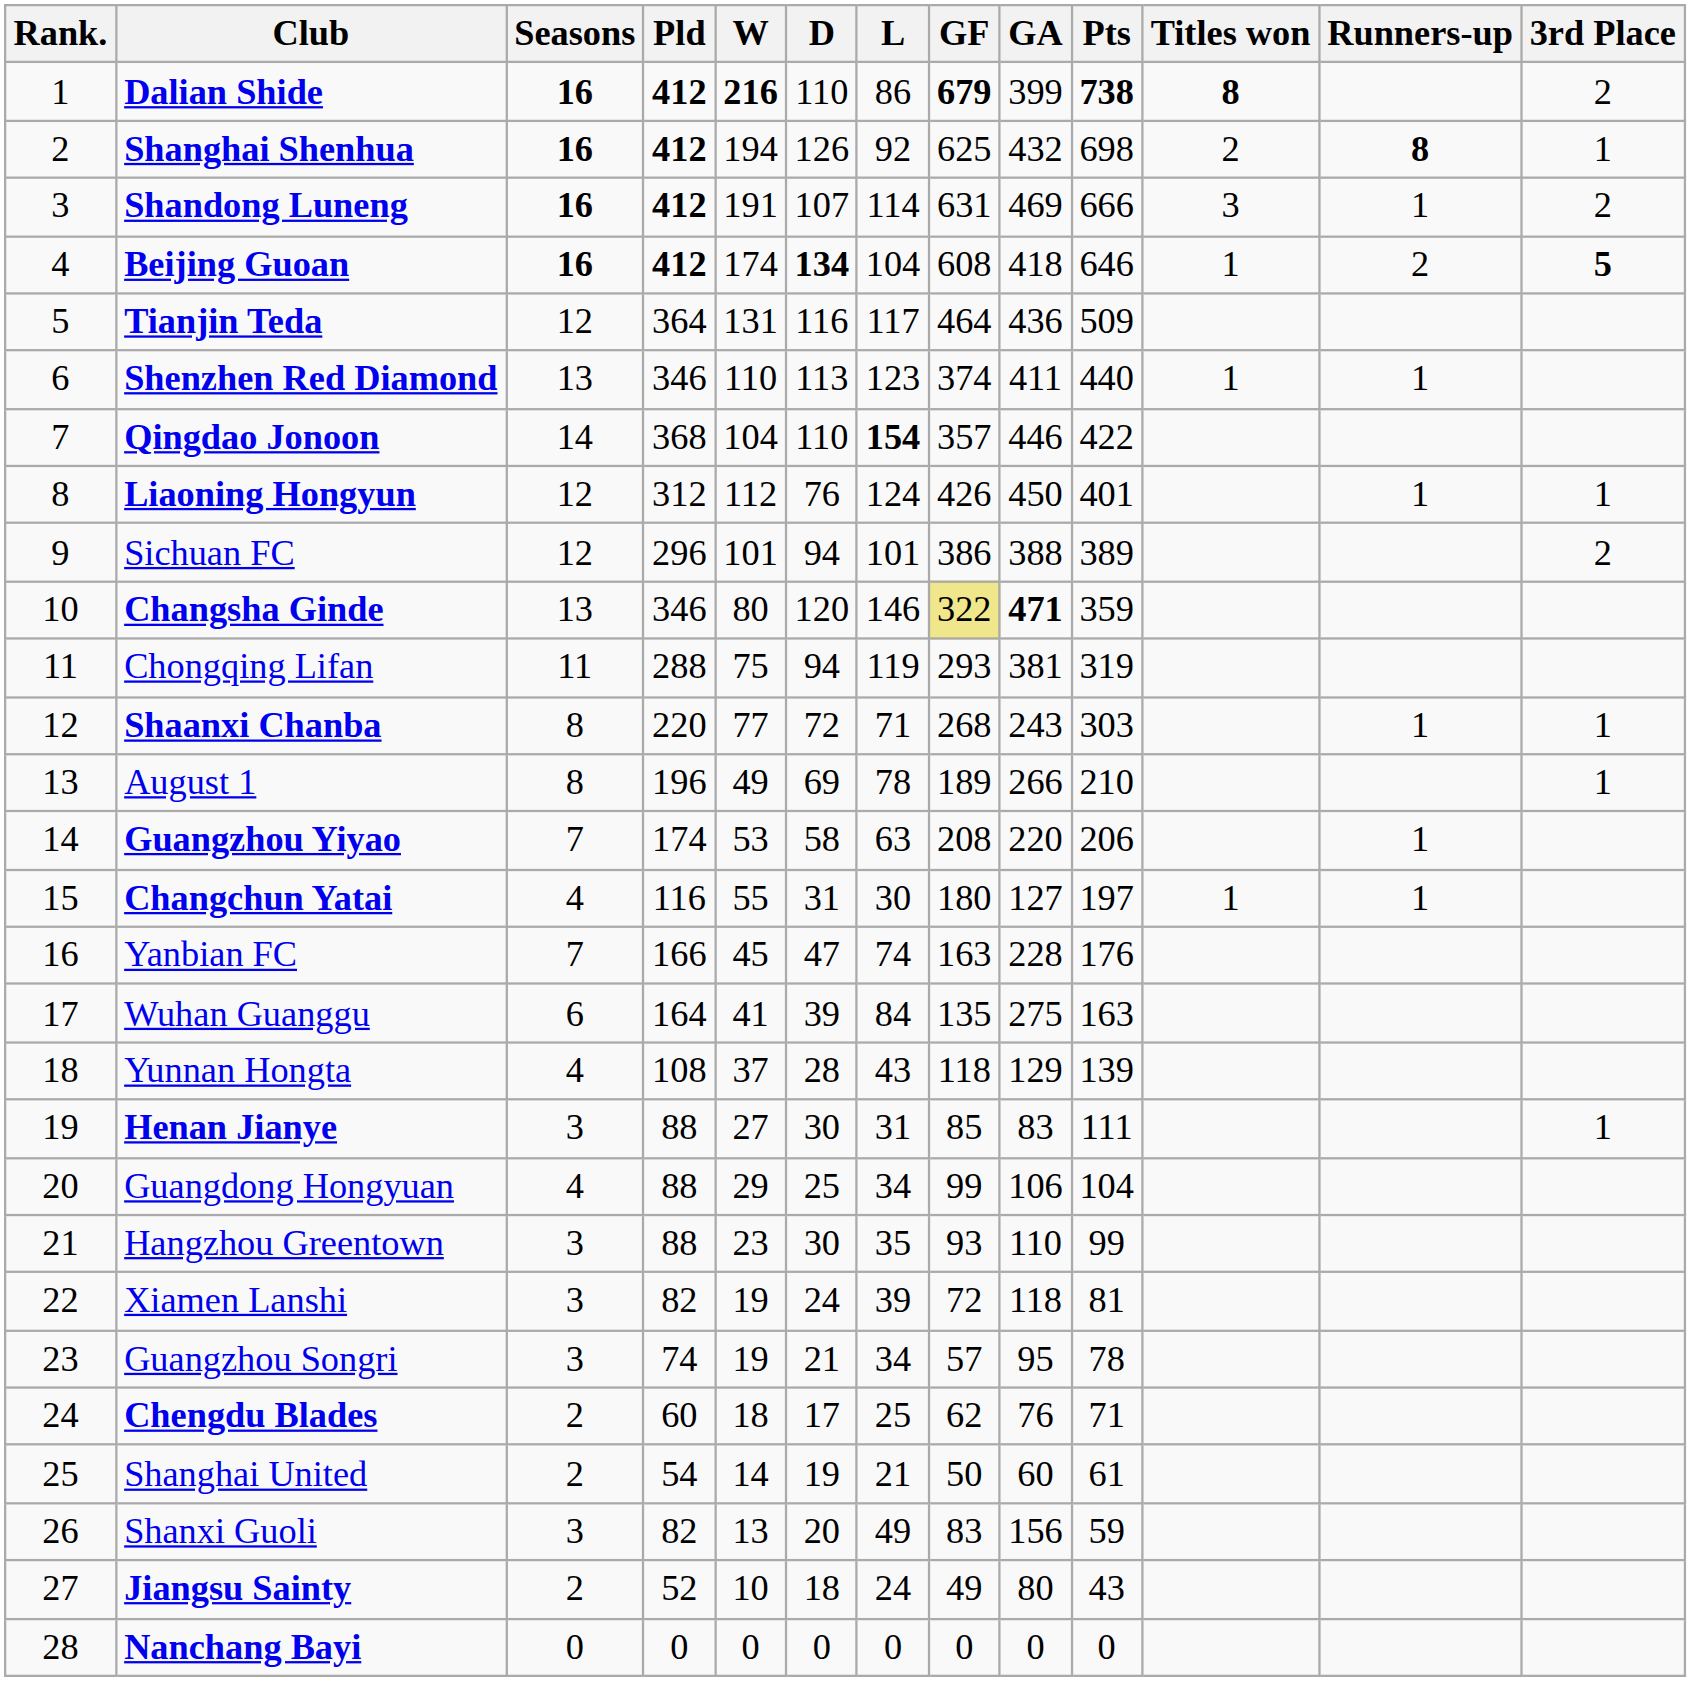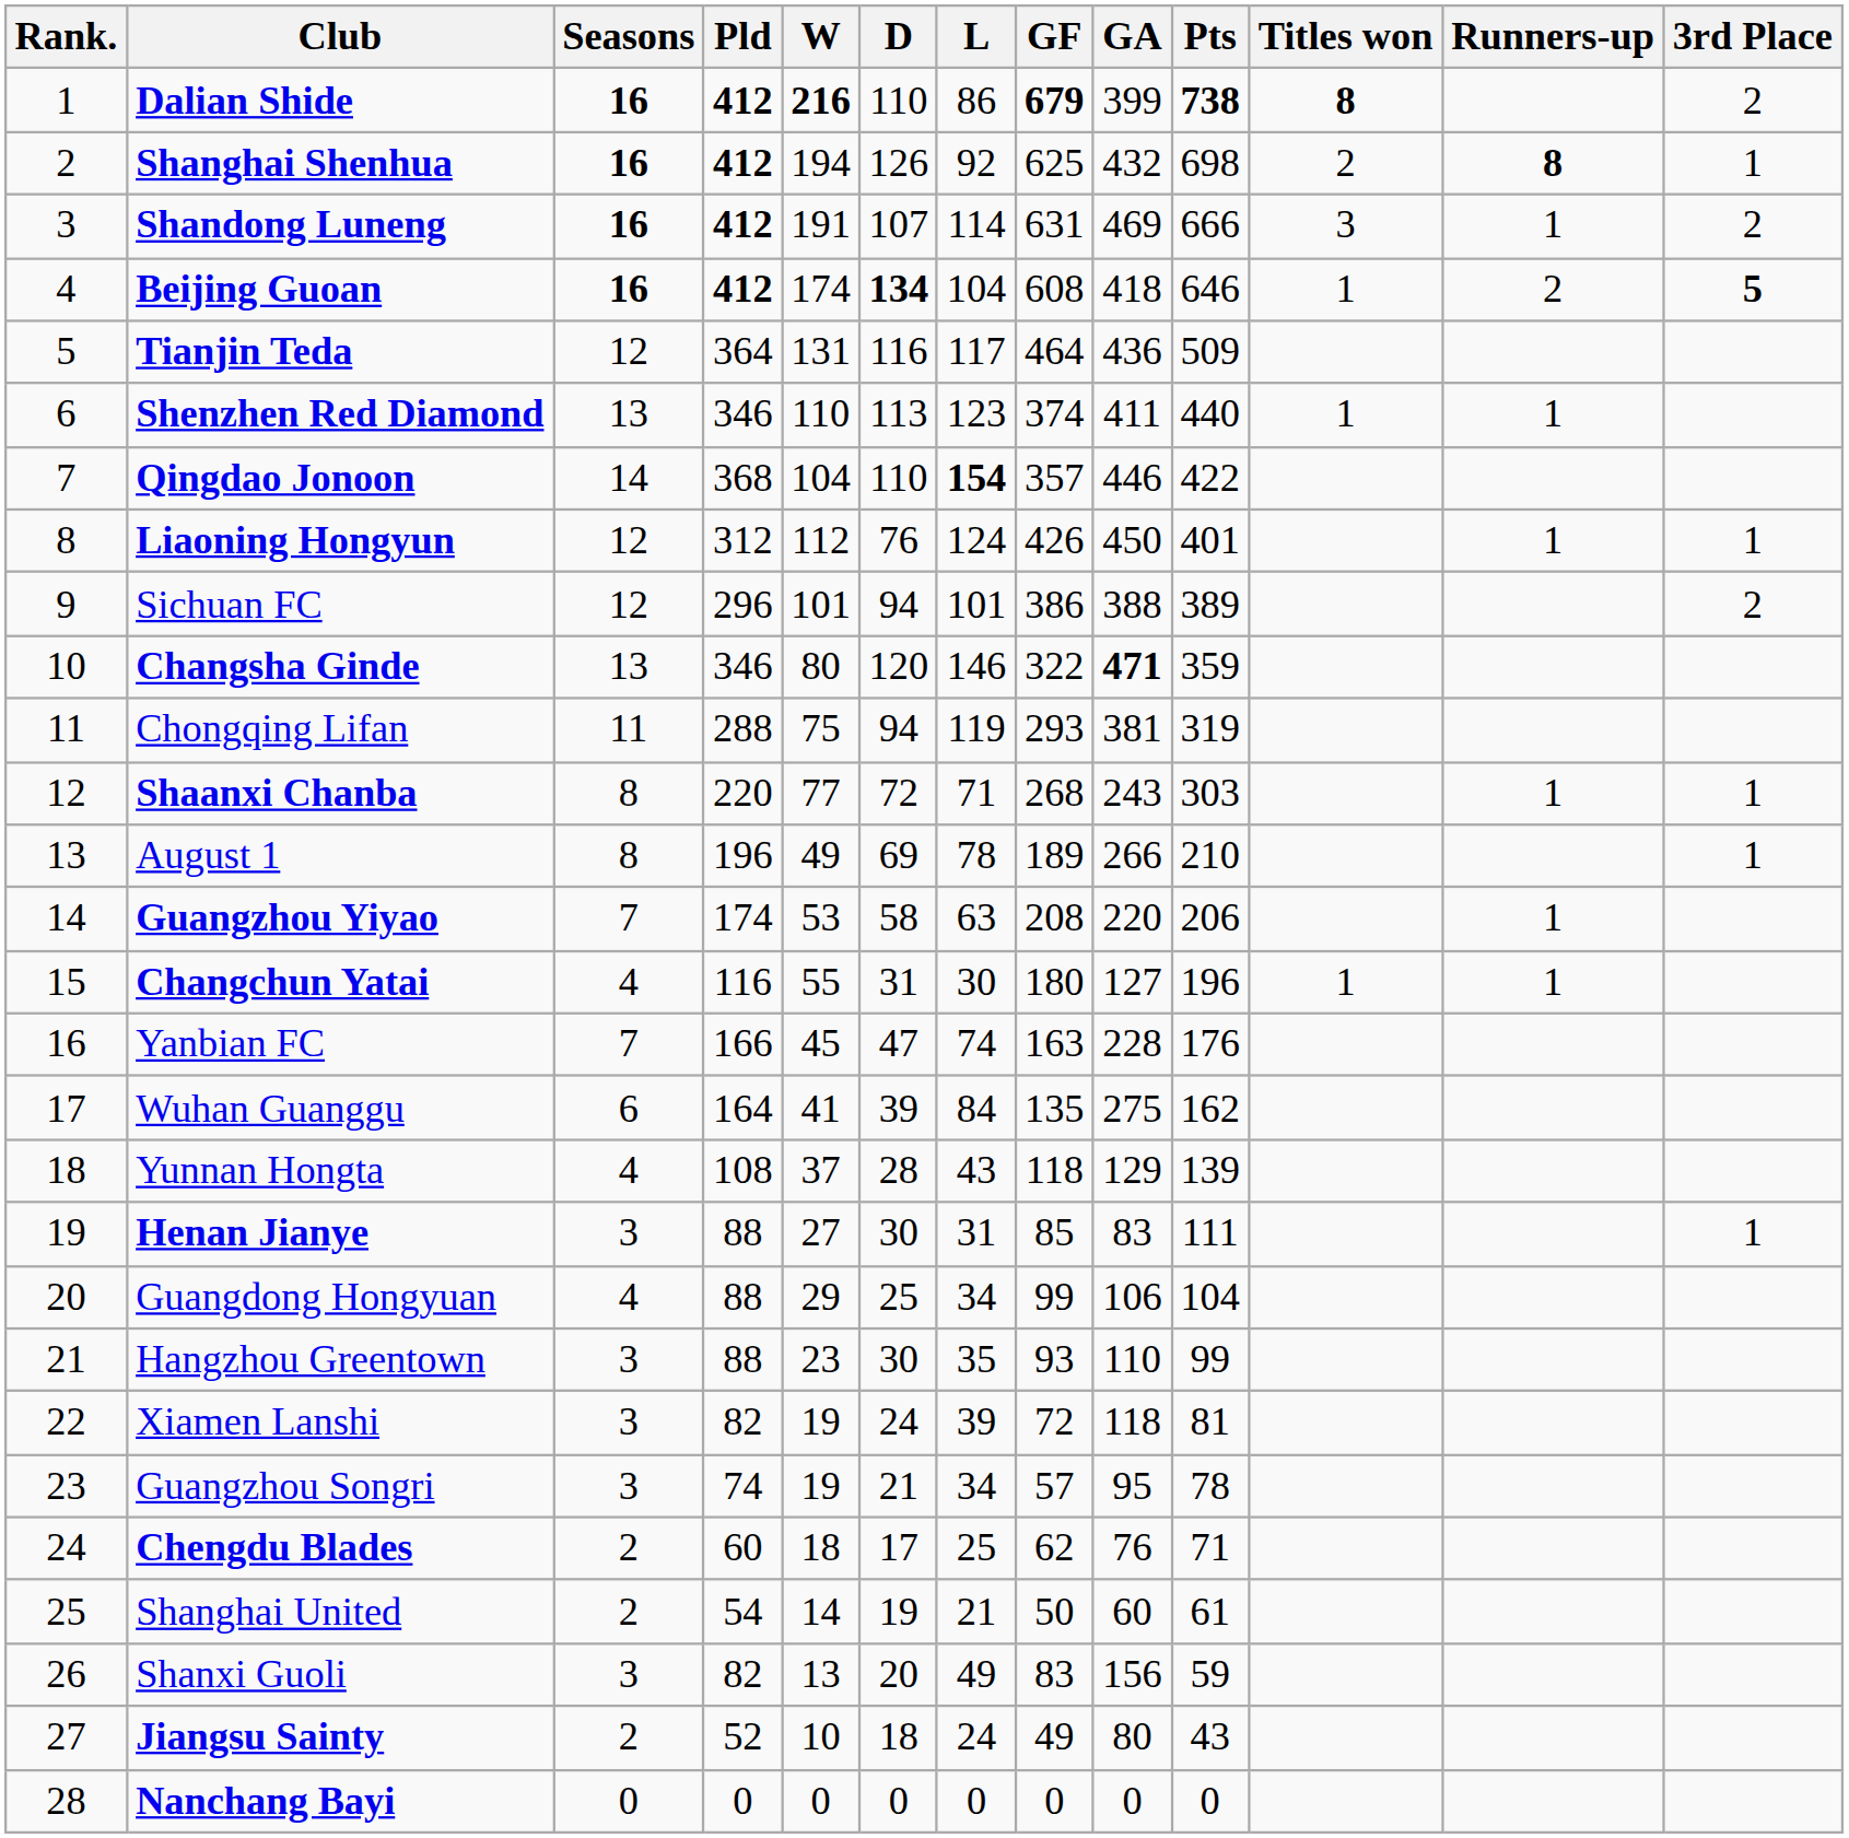 <table class="wikitable sortable" style="text-align:center;">
 <tr>
 <th>Rank.</th>
 <th>Club</th>
 <th>Seasons</th>
 <th>Pld</th>
 <th>W</th>
 <th>D</th>
 <th>L</th>
 <th>GF</th>
 <th>GA</th>
 <th>Pts</th>
 <th>Titles won</th>
 <th>Runners-up</th>
 <th>3rd Place</th>
 </tr>
 <tr>
 <td>1</td>
 <td align=left><strong><a href='#'>Dalian Shide</a></strong></td>
 <td><strong>16</strong></td>
 <td><strong>412</strong></td>
 <td><strong>216</strong></td>
 <td>110</td>
 <td>86</td>
 <td><strong>679</strong></td>
 <td>399</td>
 <td><strong>738</strong></td>
 <td><strong>8</strong></td>
 <td></td>
 <td>2</td>
 </tr>
 <tr>
 <td>2</td>
 <td align=left><strong><a href='#'>Shanghai Shenhua</a></strong></td>
 <td><strong>16</strong></td>
 <td><strong>412</strong></td>
 <td>194</td>
 <td>126</td>
 <td>92</td>
 <td>625</td>
 <td>432</td>
 <td>698</td>
 <td>2</td>
 <td><strong>8</strong></td>
 <td>1</td>
 </tr>
 <tr>
 <td>3</td>
 <td align=left><strong><a href='#'>Shandong Luneng</a></strong></td>
 <td><strong>16</strong></td>
 <td><strong>412</strong></td>
 <td>191</td>
 <td>107</td>
 <td>114</td>
 <td>631</td>
 <td>469</td>
 <td>666</td>
 <td>3</td>
 <td>1</td>
 <td>2</td>
 </tr>
 <tr>
 <td>4</td>
 <td align=left><strong><a href='#'>Beijing Guoan</a></strong></td>
 <td><strong>16</strong></td>
 <td><strong>412</strong></td>
 <td>174</td>
 <td><strong>134</strong></td>
 <td>104</td>
 <td>608</td>
 <td>418</td>
 <td>646</td>
 <td>1</td>
 <td>2</td>
 <td><strong>5</strong></td>
 </tr>
 <tr>
 <td>5</td>
 <td align=left><strong><a href='#'>Tianjin Teda</a></strong></td>
 <td>12</td>
 <td>364</td>
 <td>131</td>
 <td>116</td>
 <td>117</td>
 <td>464</td>
 <td>436</td>
 <td>509</td>
 <td></td>
 <td></td>
 <td></td>
 </tr>
 <tr>
 <td>6</td>
 <td align=left><strong><a href='#'>Shenzhen Red Diamond</a></strong></td>
 <td>13</td>
 <td>346</td>
 <td>110</td>
 <td>113</td>
 <td>123</td>
 <td>374</td>
 <td>411</td>
 <td>440</td>
 <td>1</td>
 <td>1</td>
 <td></td>
 </tr>
 <tr>
 <td>7</td>
 <td align=left><strong><a href='#'>Qingdao Jonoon</a></strong></td>
 <td>14</td>
 <td>368</td>
 <td>104</td>
 <td>110</td>
 <td><strong>154</strong></td>
 <td>357</td>
 <td>446</td>
 <td>422</td>
 <td></td>
 <td></td>
 <td></td>
 </tr>
 <tr>
 <td>8</td>
 <td align=left><strong><a href='#'>Liaoning Hongyun</a></strong></td>
 <td>12</td>
 <td>312</td>
 <td>112</td>
 <td>76</td>
 <td>124</td>
 <td>426</td>
 <td>450</td>
 <td>401</td>
 <td></td>
 <td>1</td>
 <td>1</td>
 </tr>
 <tr>
 <td>9</td>
 <td align=left><a href='#'>Sichuan FC</a></td>
 <td>12</td>
 <td>296</td>
 <td>101</td>
 <td>94</td>
 <td>101</td>
 <td>386</td>
 <td>388</td>
 <td>389</td>
 <td></td>
 <td></td>
 <td>2</td>
 </tr>
 <tr>
 <td>10</td>
 <td align=left><strong><a href='#'>Changsha Ginde</a></strong></td>
 <td>13</td>
 <td>346</td>
 <td>80</td>
 <td>120</td>
 <td>146</td>
-<td style="background: khaki;">322</td>
+<td>322</td>
 <td><strong>471</strong></td>
 <td>359</td>
 <td></td>
 <td></td>
 <td></td>
 </tr>
 <tr>
 <td>11</td>
 <td align=left><a href='#'>Chongqing Lifan</a></td>
 <td>11</td>
 <td>288</td>
 <td>75</td>
 <td>94</td>
 <td>119</td>
 <td>293</td>
 <td>381</td>
 <td>319</td>
 <td></td>
 <td></td>
 <td></td>
 </tr>
 <tr>
 <td>12</td>
 <td align=left><strong><a href='#'>Shaanxi Chanba</a></strong></td>
 <td>8</td>
 <td>220</td>
 <td>77</td>
 <td>72</td>
 <td>71</td>
 <td>268</td>
 <td>243</td>
 <td>303</td>
 <td></td>
 <td>1</td>
 <td>1</td>
 </tr>
 <tr>
 <td>13</td>
 <td align=left><a href='#'>August 1</a></td>
 <td>8</td>
 <td>196</td>
 <td>49</td>
 <td>69</td>
 <td>78</td>
 <td>189</td>
 <td>266</td>
 <td>210</td>
 <td></td>
 <td></td>
 <td>1</td>
 </tr>
 <tr>
 <td>14</td>
 <td align=left><strong><a href='#'>Guangzhou Yiyao</a></strong></td>
 <td>7</td>
 <td>174</td>
 <td>53</td>
 <td>58</td>
 <td>63</td>
 <td>208</td>
 <td>220</td>
 <td>206</td>
 <td></td>
 <td>1</td>
 <td></td>
 </tr>
 <tr>
 <td>15</td>
 <td align=left><strong><a href='#'>Changchun Yatai</a></strong></td>
 <td>4</td>
 <td>116</td>
 <td>55</td>
 <td>31</td>
 <td>30</td>
 <td>180</td>
 <td>127</td>
-<td>197</td>
+<td>196</td>
 <td>1</td>
 <td>1</td>
 <td></td>
 </tr>
 <tr>
 <td>16</td>
 <td align=left><a href='#'>Yanbian FC</a></td>
 <td>7</td>
 <td>166</td>
 <td>45</td>
 <td>47</td>
 <td>74</td>
 <td>163</td>
 <td>228</td>
 <td>176</td>
 <td></td>
 <td></td>
 <td></td>
 </tr>
 <tr>
 <td>17</td>
 <td align=left><a href='#'>Wuhan Guanggu</a></td>
 <td>6</td>
 <td>164</td>
 <td>41</td>
 <td>39</td>
 <td>84</td>
 <td>135</td>
 <td>275</td>
-<td>163</td>
+<td>162</td>
 <td></td>
 <td></td>
 <td></td>
 </tr>
 <tr>
 <td>18</td>
 <td align=left><a href='#'>Yunnan Hongta</a></td>
 <td>4</td>
 <td>108</td>
 <td>37</td>
 <td>28</td>
 <td>43</td>
 <td>118</td>
 <td>129</td>
 <td>139</td>
 <td></td>
 <td></td>
 <td></td>
 </tr>
 <tr>
 <td>19</td>
 <td align=left><strong><a href='#'>Henan Jianye</a></strong></td>
 <td>3</td>
 <td>88</td>
 <td>27</td>
 <td>30</td>
 <td>31</td>
 <td>85</td>
 <td>83</td>
 <td>111</td>
 <td></td>
 <td></td>
 <td>1</td>
 </tr>
 <tr>
 <td>20</td>
 <td align=left><a href='#'>Guangdong Hongyuan</a></td>
 <td>4</td>
 <td>88</td>
 <td>29</td>
 <td>25</td>
 <td>34</td>
 <td>99</td>
 <td>106</td>
 <td>104</td>
 <td></td>
 <td></td>
 <td></td>
 </tr>
 <tr>
 <td>21</td>
 <td align=left><a href='#'>Hangzhou Greentown</a></td>
 <td>3</td>
 <td>88</td>
 <td>23</td>
 <td>30</td>
 <td>35</td>
 <td>93</td>
 <td>110</td>
 <td>99</td>
 <td></td>
 <td></td>
 <td></td>
 </tr>
 <tr>
 <td>22</td>
 <td align=left><a href='#'>Xiamen Lanshi</a></td>
 <td>3</td>
 <td>82</td>
 <td>19</td>
 <td>24</td>
 <td>39</td>
 <td>72</td>
 <td>118</td>
 <td>81</td>
 <td></td>
 <td></td>
 <td></td>
 </tr>
 <tr>
 <td>23</td>
 <td align=left><a href='#'>Guangzhou Songri</a></td>
 <td>3</td>
 <td>74</td>
 <td>19</td>
 <td>21</td>
 <td>34</td>
 <td>57</td>
 <td>95</td>
 <td>78</td>
 <td></td>
 <td></td>
 <td></td>
 </tr>
 <tr>
 <td>24</td>
 <td align=left><strong><a href='#'>Chengdu Blades</a></strong></td>
 <td>2</td>
 <td>60</td>
 <td>18</td>
 <td>17</td>
 <td>25</td>
 <td>62</td>
 <td>76</td>
 <td>71</td>
 <td></td>
 <td></td>
 <td></td>
 </tr>
 <tr>
 <td>25</td>
 <td align=left><a href='#'>Shanghai United</a></td>
 <td>2</td>
 <td>54</td>
 <td>14</td>
 <td>19</td>
 <td>21</td>
 <td>50</td>
 <td>60</td>
 <td>61</td>
 <td></td>
 <td></td>
 <td></td>
 </tr>
 <tr>
 <td>26</td>
 <td align=left><a href='#'>Shanxi Guoli</a></td>
 <td>3</td>
 <td>82</td>
 <td>13</td>
 <td>20</td>
 <td>49</td>
 <td>83</td>
 <td>156</td>
 <td>59</td>
 <td></td>
 <td></td>
 <td></td>
 </tr>
 <tr>
 <td>27</td>
 <td align=left><strong><a href='#'>Jiangsu Sainty</a></strong></td>
 <td>2</td>
 <td>52</td>
 <td>10</td>
 <td>18</td>
 <td>24</td>
 <td>49</td>
 <td>80</td>
 <td>43</td>
 <td></td>
 <td></td>
 <td></td>
 </tr>
 <tr>
 <td>28</td>
 <td align=left><strong><a href='#'>Nanchang Bayi</a></strong></td>
 <td>0</td>
 <td>0</td>
 <td>0</td>
 <td>0</td>
 <td>0</td>
 <td>0</td>
 <td>0</td>
 <td>0</td>
 <td></td>
 <td></td>
 <td></td>
 </tr>
 </table>
